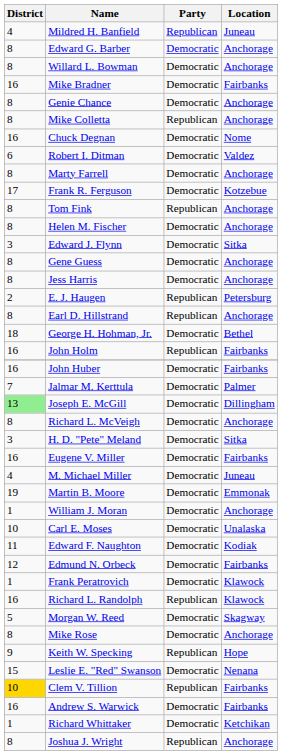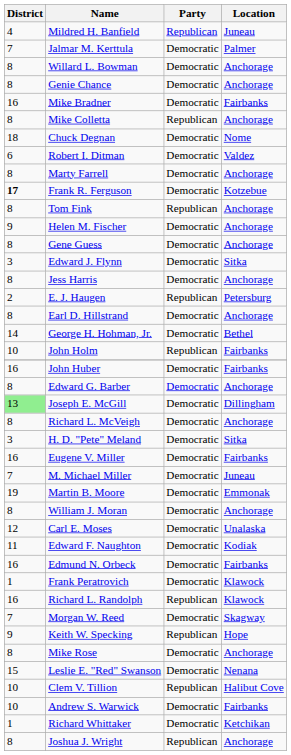 <table class="wikitable">
 <tr>
 <th>District</th>
 <th>Name</th>
 <th>Party</th>
 <th>Location</th>
 </tr>
 <tr>
 <td>4</td>
 <td><a href='#'>Mildred H. Banfield</a></td>
 <td><a href='#'>Republican</a></td>
 <td><a href='#'>Juneau</a></td>
 </tr>
 <tr>
+<td>7</td>
+<td><a href='#'>Jalmar M. Kerttula</a></td>
+<td>Democratic</td>
+<td><a href='#'>Palmer</a></td>
+</tr>
+<tr>
 <td>8</td>
-<td><a href='#'>Edward G. Barber</a></td>
-<td><a href='#'>Democratic</a></td>
+<td><a href='#'>Willard L. Bowman</a></td>
+<td>Democratic</td>
 <td><a href='#'>Anchorage</a></td>
 </tr>
 <tr>
 <td>8</td>
-<td><a href='#'>Willard L. Bowman</a></td>
+<td><a href='#'>Genie Chance</a></td>
 <td>Democratic</td>
 <td><a href='#'>Anchorage</a></td>
 </tr>
 <tr>
 <td>16</td>
 <td><a href='#'>Mike Bradner</a></td>
 <td>Democratic</td>
 <td><a href='#'>Fairbanks</a></td>
 </tr>
 <tr>
 <td>8</td>
-<td><a href='#'>Genie Chance</a></td>
-<td>Democratic</td>
-<td><a href='#'>Anchorage</a></td>
-</tr>
-<tr>
-<td>8</td>
 <td><a href='#'>Mike Colletta</a></td>
 <td>Republican</td>
 <td><a href='#'>Anchorage</a></td>
 </tr>
 <tr>
-<td>16</td>
+<td>18</td>
 <td><a href='#'>Chuck Degnan</a></td>
 <td>Democratic</td>
 <td><a href='#'>Nome</a></td>
 </tr>
 <tr>
 <td>6</td>
 <td><a href='#'>Robert I. Ditman</a></td>
 <td>Democratic</td>
 <td><a href='#'>Valdez</a></td>
 </tr>
 <tr>
 <td>8</td>
 <td><a href='#'>Marty Farrell</a></td>
 <td>Democratic</td>
 <td><a href='#'>Anchorage</a></td>
 </tr>
 <tr>
-<td>17</td>
+<td><strong>17</strong></td>
 <td><a href='#'>Frank R. Ferguson</a></td>
 <td>Democratic</td>
 <td><a href='#'>Kotzebue</a></td>
 </tr>
 <tr>
 <td>8</td>
 <td><a href='#'>Tom Fink</a></td>
 <td>Republican</td>
 <td><a href='#'>Anchorage</a></td>
 </tr>
 <tr>
+<td>9</td>
+<td><a href='#'>Helen M. Fischer</a></td>
+<td>Democratic</td>
+<td><a href='#'>Anchorage</a></td>
+</tr>
+<tr>
 <td>8</td>
-<td><a href='#'>Helen M. Fischer</a></td>
+<td><a href='#'>Gene Guess</a></td>
 <td>Democratic</td>
 <td><a href='#'>Anchorage</a></td>
 </tr>
 <tr>
 <td>3</td>
 <td><a href='#'>Edward J. Flynn</a></td>
 <td>Democratic</td>
 <td><a href='#'>Sitka</a></td>
-</tr>
-<tr>
-<td>8</td>
-<td><a href='#'>Gene Guess</a></td>
-<td>Democratic</td>
-<td><a href='#'>Anchorage</a></td>
 </tr>
 <tr>
 <td>8</td>
 <td><a href='#'>Jess Harris</a></td>
 <td>Democratic</td>
 <td><a href='#'>Anchorage</a></td>
 </tr>
 <tr>
 <td>2</td>
 <td><a href='#'>E. J. Haugen</a></td>
 <td>Republican</td>
 <td><a href='#'>Petersburg</a></td>
 </tr>
 <tr>
 <td>8</td>
 <td><a href='#'>Earl D. Hillstrand</a></td>
-<td>Republican</td>
+<td>Democratic</td>
 <td><a href='#'>Anchorage</a></td>
 </tr>
 <tr>
-<td>18</td>
+<td>14</td>
 <td><a href='#'>George H. Hohman, Jr.</a></td>
 <td>Democratic</td>
 <td><a href='#'>Bethel</a></td>
 </tr>
 <tr>
-<td>16</td>
+<td>10</td>
 <td><a href='#'>John Holm</a></td>
 <td>Republican</td>
 <td><a href='#'>Fairbanks</a></td>
 </tr>
 <tr>
 </tr>
 <tr>
 <td>16</td>
 <td><a href='#'>John Huber</a></td>
 <td>Democratic</td>
 <td><a href='#'>Fairbanks</a></td>
 </tr>
 <tr>
-<td>7</td>
-<td><a href='#'>Jalmar M. Kerttula</a></td>
-<td>Democratic</td>
-<td><a href='#'>Palmer</a></td>
+<td>8</td>
+<td><a href='#'>Edward G. Barber</a></td>
+<td><a href='#'>Democratic</a></td>
+<td><a href='#'>Anchorage</a></td>
 </tr>
 <tr>
 <td style="background: lightgreen;">13</td>
 <td><a href='#'>Joseph E. McGill</a></td>
 <td>Democratic</td>
 <td><a href='#'>Dillingham</a></td>
 </tr>
 <tr>
 <td>8</td>
 <td><a href='#'>Richard L. McVeigh</a></td>
 <td>Democratic</td>
 <td><a href='#'>Anchorage</a></td>
 </tr>
 <tr>
 <td>3</td>
 <td><a href='#'>H. D. "Pete" Meland</a></td>
 <td>Democratic</td>
 <td><a href='#'>Sitka</a></td>
 </tr>
 <tr>
 <td>16</td>
 <td><a href='#'>Eugene V. Miller</a></td>
 <td>Democratic</td>
 <td><a href='#'>Fairbanks</a></td>
 </tr>
 <tr>
-<td>4</td>
+<td>7</td>
 <td><a href='#'>M. Michael Miller</a></td>
 <td>Democratic</td>
 <td><a href='#'>Juneau</a></td>
 </tr>
 <tr>
 <td>19</td>
 <td><a href='#'>Martin B. Moore</a></td>
 <td>Democratic</td>
 <td><a href='#'>Emmonak</a></td>
 </tr>
 <tr>
-<td>1</td>
+<td>8</td>
 <td><a href='#'>William J. Moran</a></td>
 <td>Democratic</td>
 <td><a href='#'>Anchorage</a></td>
 </tr>
 <tr>
-<td>10</td>
+<td>12</td>
 <td><a href='#'>Carl E. Moses</a></td>
 <td>Democratic</td>
 <td><a href='#'>Unalaska</a></td>
 </tr>
 <tr>
 <td>11</td>
 <td><a href='#'>Edward F. Naughton</a></td>
 <td>Democratic</td>
 <td><a href='#'>Kodiak</a></td>
 </tr>
 <tr>
-<td>12</td>
+<td>16</td>
 <td><a href='#'>Edmund N. Orbeck</a></td>
 <td>Democratic</td>
 <td><a href='#'>Fairbanks</a></td>
 </tr>
 <tr>
 <td>1</td>
 <td><a href='#'>Frank Peratrovich</a></td>
 <td>Democratic</td>
 <td><a href='#'>Klawock</a></td>
 </tr>
 <tr>
 <td>16</td>
 <td><a href='#'>Richard L. Randolph</a></td>
 <td>Republican</td>
 <td><a href='#'>Klawock</a></td>
 </tr>
 <tr>
-<td>5</td>
+<td>7</td>
 <td><a href='#'>Morgan W. Reed</a></td>
 <td>Democratic</td>
 <td><a href='#'>Skagway</a></td>
+</tr>
+<tr>
+<td>9</td>
+<td><a href='#'>Keith W. Specking</a></td>
+<td>Republican</td>
+<td><a href='#'>Hope</a></td>
 </tr>
 <tr>
 <td>8</td>
 <td><a href='#'>Mike Rose</a></td>
 <td>Democratic</td>
 <td><a href='#'>Anchorage</a></td>
 </tr>
 <tr>
-<td>9</td>
-<td><a href='#'>Keith W. Specking</a></td>
-<td>Republican</td>
-<td><a href='#'>Hope</a></td>
-</tr>
-<tr>
 <td>15</td>
 <td><a href='#'>Leslie E. "Red" Swanson</a></td>
 <td>Democratic</td>
 <td><a href='#'>Nenana</a></td>
 </tr>
 <tr>
-<td style="background: gold;">10</td>
+<td>10</td>
 <td><a href='#'>Clem V. Tillion</a></td>
 <td>Republican</td>
-<td><a href='#'>Fairbanks</a></td>
+<td><a href='#'>Halibut Cove</a></td>
 </tr>
 <tr>
-<td>16</td>
+<td>10</td>
 <td><a href='#'>Andrew S. Warwick</a></td>
 <td>Democratic</td>
 <td><a href='#'>Fairbanks</a></td>
 </tr>
 <tr>
 <td>1</td>
 <td><a href='#'>Richard Whittaker</a></td>
 <td>Democratic</td>
 <td><a href='#'>Ketchikan</a></td>
 </tr>
 <tr>
 <td>8</td>
 <td><a href='#'>Joshua J. Wright</a></td>
 <td>Republican</td>
 <td><a href='#'>Anchorage</a></td>
 </tr>
 </table>
